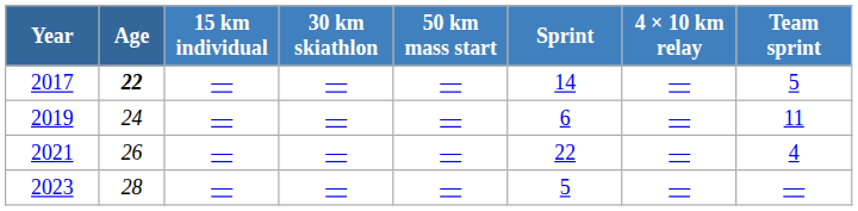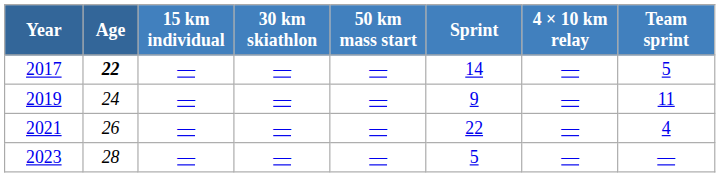 <table class="wikitable" style="font-size:95%; text-align:center; border:grey solid 1px; border-collapse:collapse; background:#ffffff;">
 <tr>
 <th style="background-color:#369; color:white; width:60px;"> Year </th>
 <th style="background-color:#369; color:white; width:40px;"> Age </th>
 <th style="background-color:#4180be; color:white; width:75px;"> 15 km <br> individual </th>
 <th style="background-color:#4180be; color:white; width:75px;"> 30 km <br> skiathlon </th>
 <th style="background-color:#4180be; color:white; width:75px;"> 50 km <br> mass start </th>
 <th style="background-color:#4180be; color:white; width:75px;"> Sprint </th>
 <th style="background-color:#4180be; color:white; width:75px;"> 4 × 10 km <br> relay </th>
 <th style="background-color:#4180be; color:white; width:75px;"> Team <br> sprint </th>
 </tr>
 <tr>
 <td><a href='#'>2017</a></td>
 <td><strong><em>22</em></strong></td>
 <td><a href='#'>—</a></td>
 <td><a href='#'>—</a></td>
 <td><a href='#'>—</a></td>
 <td><a href='#'>14</a></td>
 <td><a href='#'>—</a></td>
 <td><a href='#'>5</a></td>
 </tr>
 <tr>
 <td><a href='#'>2019</a></td>
 <td><em>24</em></td>
 <td><a href='#'>—</a></td>
 <td><a href='#'>—</a></td>
 <td><a href='#'>—</a></td>
-<td><a href='#'>6</a></td>
+<td><a href='#'>9</a></td>
 <td><a href='#'>—</a></td>
 <td><a href='#'>11</a></td>
 </tr>
 <tr>
 <td><a href='#'>2021</a></td>
 <td><em>26</em></td>
 <td><a href='#'>—</a></td>
 <td><a href='#'>—</a></td>
 <td><a href='#'>—</a></td>
 <td><a href='#'>22</a></td>
 <td><a href='#'>—</a></td>
 <td><a href='#'>4</a></td>
 </tr>
 <tr>
 <td><a href='#'>2023</a></td>
 <td><em>28</em></td>
 <td><a href='#'>—</a></td>
 <td><a href='#'>—</a></td>
 <td><a href='#'>—</a></td>
 <td><a href='#'>5</a></td>
 <td><a href='#'>—</a></td>
 <td><a href='#'>—</a></td>
 </tr>
 </table>
